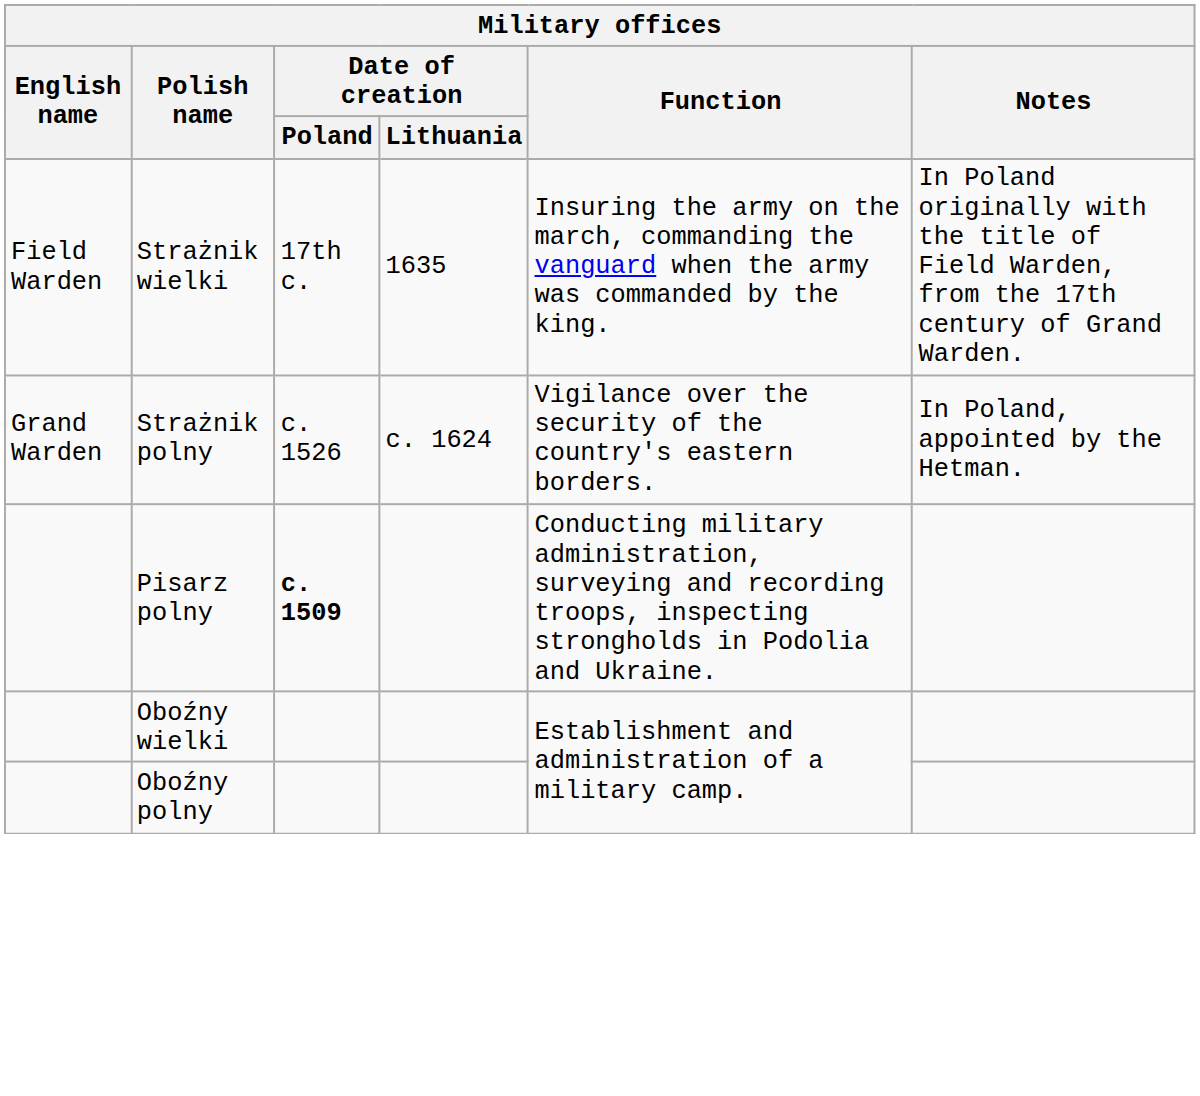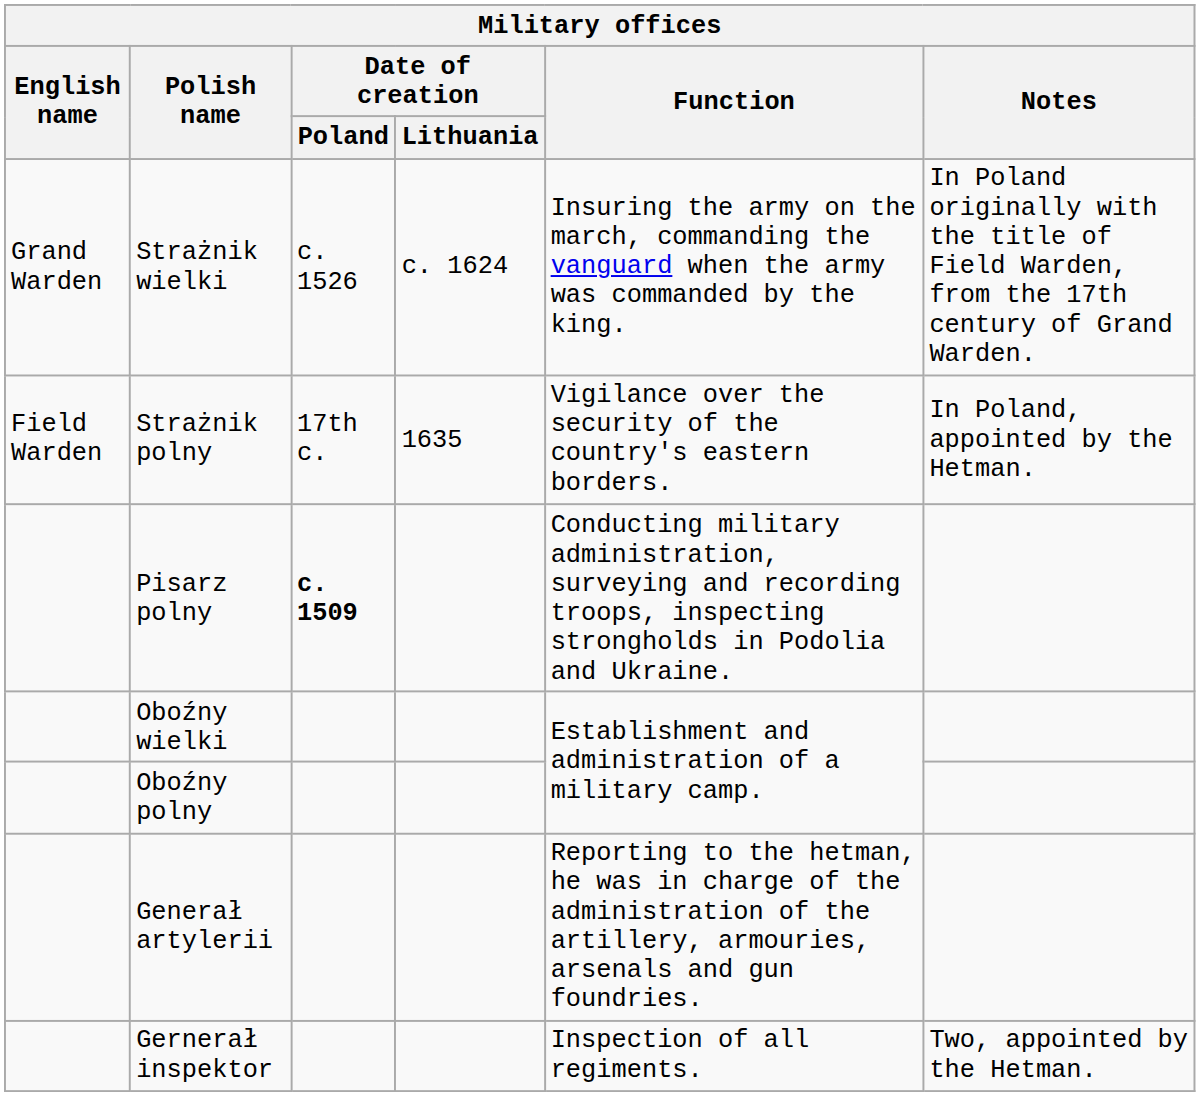 <table class="wikitable">
 <tr>
 <th colspan="6">Military offices</th>
 </tr>
 <tr>
 <th rowspan="2"><strong>English name</strong></th>
 <th rowspan="2"><strong>Polish name</strong></th>
 <th colspan="2">Date of creation</th>
 <th rowspan="2">Function</th>
 <th rowspan="2"><strong>Notes</strong></th>
 </tr>
 <tr>
 <th><strong>Poland</strong></th>
 <th><strong>Lithuania</strong></th>
 </tr>
 <tr>
-<td>Field Warden</td>
+<td>Grand Warden</td>
 <td>Strażnik wielki</td>
-<td>17th c.</td>
-<td>1635</td>
+<td>c. 1526</td>
+<td>c. 1624</td>
 <td>Insuring the army on the march, commanding the <a href='#'>vanguard</a> when the army was commanded by the king.</td>
 <td>In Poland originally with the title of Field Warden, from the 17th century of Grand Warden.</td>
 </tr>
 <tr>
-<td>Grand Warden</td>
+<td>Field Warden</td>
 <td>Strażnik polny</td>
-<td>c. 1526</td>
-<td>c. 1624</td>
+<td>17th c.</td>
+<td>1635</td>
 <td>Vigilance over the security of the country's eastern borders.</td>
 <td>In Poland, appointed by the Hetman.</td>
 </tr>
 <tr>
 <td></td>
 <td>Pisarz polny</td>
 <td><strong>c. 1509</strong></td>
 <td></td>
 <td>Conducting military administration, surveying and recording troops, inspecting strongholds in Podolia and Ukraine.</td>
 <td></td>
 </tr>
 <tr>
 <td></td>
 <td>Oboźny wielki</td>
 <td></td>
 <td></td>
 <td rowspan="2">Establishment and administration of a military camp.</td>
 <td></td>
 </tr>
 <tr>
 <td></td>
 <td>Oboźny polny</td>
 <td></td>
 <td></td>
 <td></td>
 </tr>
+<tr>
+<td></td>
+<td>Generał artylerii</td>
+<td></td>
+<td></td>
+<td>Reporting to the hetman, he was in charge of the administration of the artillery, armouries, arsenals and gun foundries.</td>
+<td></td>
+</tr>
+<tr>
+<td></td>
+<td>Gernerał inspektor</td>
+<td></td>
+<td></td>
+<td>Inspection of all regiments.</td>
+<td>Two, appointed by the Hetman.</td>
+</tr>
 </table>
